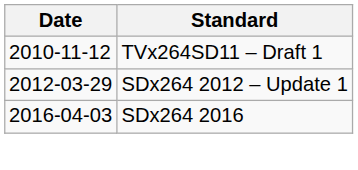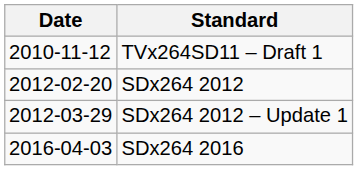 <table class="wikitable" style="text-align: left; float: right; margin: auto 0.5em">
 <tr>
 <th scope="col">Date</th>
 <th scope="col">Standard</th>
 </tr>
 <tr>
 <td>2010-11-12</td>
 <td>TVx264SD11 – Draft 1</td>
 </tr>
 <tr>
+<td>2012-02-20</td>
+<td>SDx264 2012</td>
+</tr>
+<tr>
 <td>2012-03-29</td>
 <td>SDx264 2012 – Update 1</td>
 </tr>
 <tr>
 <td>2016-04-03</td>
 <td>SDx264 2016</td>
 </tr>
 </table>
